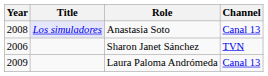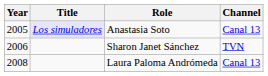 <table class="wikitable">
 <tr>
 <th>Year</th>
 <th>Title</th>
 <th>Role</th>
 <th>Channel</th>
 </tr>
 <tr>
-<td>2008</td>
+<td>2005</td>
 <td style="background: lavender;"><em><a href='#'>Los simuladores</a></em></td>
 <td>Anastasia Soto</td>
 <td><a href='#'>Canal 13</a></td>
 </tr>
 <tr>
 <td>2006</td>
 <td><em></em></td>
 <td>Sharon Janet Sánchez</td>
 <td><a href='#'>TVN</a></td>
 </tr>
 <tr>
-<td>2009</td>
+<td>2008</td>
 <td><em></em></td>
 <td>Laura Paloma Andrómeda</td>
 <td><a href='#'>Canal 13</a></td>
 </tr>
 </table>
